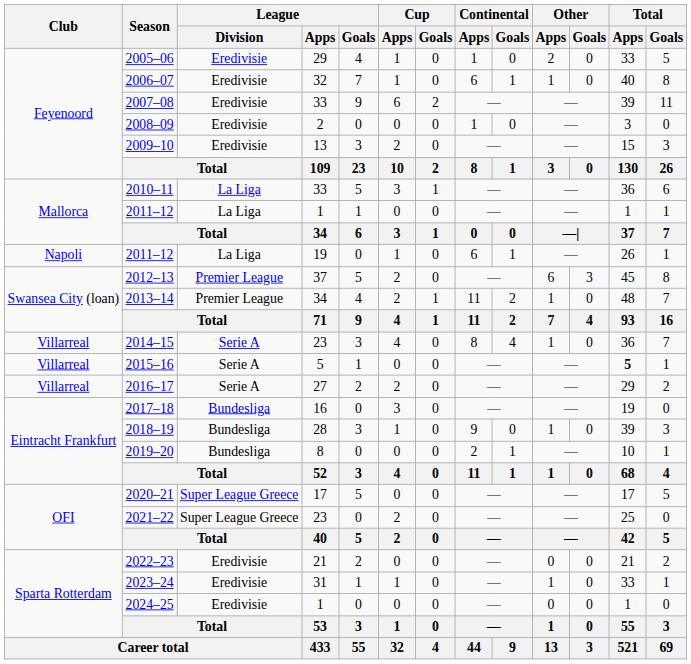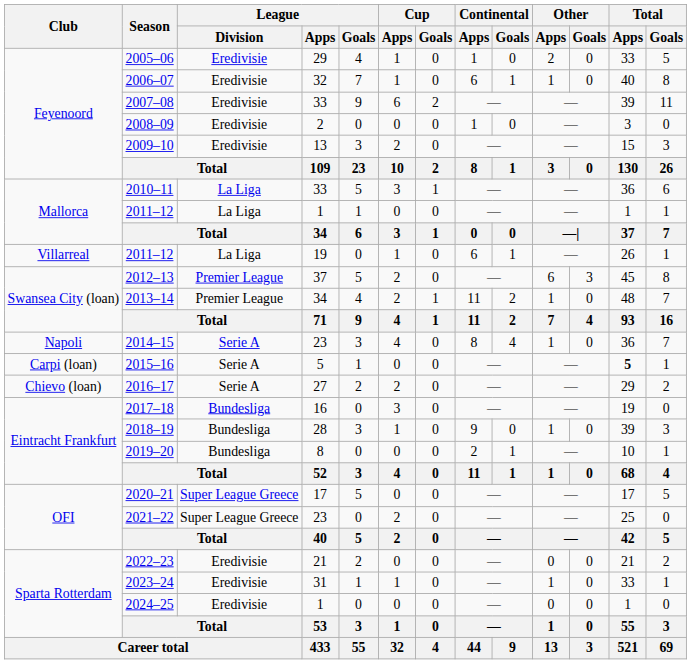 <table class="wikitable" style="text-align:center">
 <tr>
 <th rowspan="2">Club</th>
 <th rowspan="2">Season</th>
 <th colspan="3">League</th>
 <th colspan="2">Cup</th>
 <th colspan="2">Continental</th>
 <th colspan="2">Other</th>
 <th colspan="2">Total</th>
 </tr>
 <tr>
 <th>Division</th>
 <th>Apps</th>
 <th>Goals</th>
 <th>Apps</th>
 <th>Goals</th>
 <th>Apps</th>
 <th>Goals</th>
 <th>Apps</th>
 <th>Goals</th>
 <th>Apps</th>
 <th>Goals</th>
 </tr>
 <tr>
 <td rowspan="6"><a href='#'>Feyenoord</a></td>
 <td><a href='#'>2005–06</a></td>
 <td><a href='#'>Eredivisie</a></td>
 <td>29</td>
 <td>4</td>
 <td>1</td>
 <td>0</td>
 <td>1</td>
 <td>0</td>
 <td>2</td>
 <td>0</td>
 <td>33</td>
 <td>5</td>
 </tr>
 <tr>
 <td><a href='#'>2006–07</a></td>
 <td>Eredivisie</td>
 <td>32</td>
 <td>7</td>
 <td>1</td>
 <td>0</td>
 <td>6</td>
 <td>1</td>
 <td>1</td>
 <td>0</td>
 <td>40</td>
 <td>8</td>
 </tr>
 <tr>
 <td><a href='#'>2007–08</a></td>
 <td>Eredivisie</td>
 <td>33</td>
 <td>9</td>
 <td>6</td>
 <td>2</td>
 <td colspan="2">—</td>
 <td colspan="2">—</td>
 <td>39</td>
 <td>11</td>
 </tr>
 <tr>
 <td><a href='#'>2008–09</a></td>
 <td>Eredivisie</td>
 <td>2</td>
 <td>0</td>
 <td>0</td>
 <td>0</td>
 <td>1</td>
 <td>0</td>
 <td colspan="2">—</td>
 <td>3</td>
 <td>0</td>
 </tr>
 <tr>
 <td><a href='#'>2009–10</a></td>
 <td>Eredivisie</td>
 <td>13</td>
 <td>3</td>
 <td>2</td>
 <td>0</td>
 <td colspan="2">—</td>
 <td colspan="2">—</td>
 <td>15</td>
 <td>3</td>
 </tr>
 <tr>
 <th colspan="2">Total</th>
 <th>109</th>
 <th>23</th>
 <th>10</th>
 <th>2</th>
 <th>8</th>
 <th>1</th>
 <th>3</th>
 <th>0</th>
 <th>130</th>
 <th>26</th>
 </tr>
 <tr>
 <td rowspan="3"><a href='#'>Mallorca</a></td>
 <td><a href='#'>2010–11</a></td>
 <td><a href='#'>La Liga</a></td>
 <td>33</td>
 <td>5</td>
 <td>3</td>
 <td>1</td>
 <td colspan="2">—</td>
 <td colspan="2">—</td>
 <td>36</td>
 <td>6</td>
 </tr>
 <tr>
 <td><a href='#'>2011–12</a></td>
 <td>La Liga</td>
 <td>1</td>
 <td>1</td>
 <td>0</td>
 <td>0</td>
 <td colspan="2">—</td>
 <td colspan="2">—</td>
 <td>1</td>
 <td>1</td>
 </tr>
 <tr>
 <th colspan="2">Total</th>
 <th>34</th>
 <th>6</th>
 <th>3</th>
 <th>1</th>
 <th>0</th>
 <th>0</th>
 <th colspan="2">—|</th>
 <th>37</th>
 <th>7</th>
 </tr>
 <tr>
-<td><a href='#'>Napoli</a></td>
+<td><a href='#'>Villarreal</a></td>
 <td><a href='#'>2011–12</a></td>
 <td>La Liga</td>
 <td>19</td>
 <td>0</td>
 <td>1</td>
 <td>0</td>
 <td>6</td>
 <td>1</td>
 <td colspan="2">—</td>
 <td>26</td>
 <td>1</td>
 </tr>
 <tr>
 <td rowspan="3"><a href='#'>Swansea City</a> (loan)</td>
 <td><a href='#'>2012–13</a></td>
 <td><a href='#'>Premier League</a></td>
 <td>37</td>
 <td>5</td>
 <td>2</td>
 <td>0</td>
 <td colspan="2">—</td>
 <td>6</td>
 <td>3</td>
 <td>45</td>
 <td>8</td>
 </tr>
 <tr>
 <td><a href='#'>2013–14</a></td>
 <td>Premier League</td>
 <td>34</td>
 <td>4</td>
 <td>2</td>
 <td>1</td>
 <td>11</td>
 <td>2</td>
 <td>1</td>
 <td>0</td>
 <td>48</td>
 <td>7</td>
 </tr>
 <tr>
 <th colspan="2">Total</th>
 <th>71</th>
 <th>9</th>
 <th>4</th>
 <th>1</th>
 <th>11</th>
 <th>2</th>
 <th>7</th>
 <th>4</th>
 <th>93</th>
 <th>16</th>
 </tr>
 <tr>
-<td><a href='#'>Villarreal</a></td>
+<td><a href='#'>Napoli</a></td>
 <td><a href='#'>2014–15</a></td>
 <td><a href='#'>Serie A</a></td>
 <td>23</td>
 <td>3</td>
 <td>4</td>
 <td>0</td>
 <td>8</td>
 <td>4</td>
 <td>1</td>
 <td>0</td>
 <td>36</td>
 <td>7</td>
 </tr>
 <tr>
-<td><a href='#'>Villarreal</a></td>
+<td><a href='#'>Carpi</a> (loan)</td>
 <td><a href='#'>2015–16</a></td>
 <td>Serie A</td>
 <td>5</td>
 <td>1</td>
 <td>0</td>
 <td>0</td>
 <td colspan="2">—</td>
 <td colspan="2">—</td>
 <td><strong>5</strong></td>
 <td>1</td>
 </tr>
 <tr>
-<td><a href='#'>Villarreal</a></td>
+<td><a href='#'>Chievo</a> (loan)</td>
 <td><a href='#'>2016–17</a></td>
 <td>Serie A</td>
 <td>27</td>
 <td>2</td>
 <td>2</td>
 <td>0</td>
 <td colspan="2">—</td>
 <td colspan="2">—</td>
 <td>29</td>
 <td>2</td>
 </tr>
 <tr>
 <td rowspan="4"><a href='#'>Eintracht Frankfurt</a></td>
 <td><a href='#'>2017–18</a></td>
 <td><a href='#'>Bundesliga</a></td>
 <td>16</td>
 <td>0</td>
 <td>3</td>
 <td>0</td>
 <td colspan="2">—</td>
 <td colspan="2">—</td>
 <td>19</td>
 <td>0</td>
 </tr>
 <tr>
 <td><a href='#'>2018–19</a></td>
 <td>Bundesliga</td>
 <td>28</td>
 <td>3</td>
 <td>1</td>
 <td>0</td>
 <td>9</td>
 <td>0</td>
 <td>1</td>
 <td>0</td>
 <td>39</td>
 <td>3</td>
 </tr>
 <tr>
 <td><a href='#'>2019–20</a></td>
 <td>Bundesliga</td>
 <td>8</td>
 <td>0</td>
 <td>0</td>
 <td>0</td>
 <td>2</td>
 <td>1</td>
 <td colspan="2">—</td>
 <td>10</td>
 <td>1</td>
 </tr>
 <tr>
 <th colspan="2">Total</th>
 <th>52</th>
 <th>3</th>
 <th>4</th>
 <th>0</th>
 <th>11</th>
 <th>1</th>
 <th>1</th>
 <th>0</th>
 <th>68</th>
 <th>4</th>
 </tr>
 <tr>
 <td rowspan="3"><a href='#'>OFI</a></td>
 <td><a href='#'>2020–21</a></td>
 <td><a href='#'>Super League Greece</a></td>
 <td>17</td>
 <td>5</td>
 <td>0</td>
 <td>0</td>
 <td colspan="2">—</td>
 <td colspan="2">—</td>
 <td>17</td>
 <td>5</td>
 </tr>
 <tr>
 <td><a href='#'>2021–22</a></td>
 <td>Super League Greece</td>
 <td>23</td>
 <td>0</td>
 <td>2</td>
 <td>0</td>
 <td colspan="2">—</td>
 <td colspan="2">—</td>
 <td>25</td>
 <td>0</td>
 </tr>
 <tr>
 <th colspan="2">Total</th>
 <th>40</th>
 <th>5</th>
 <th>2</th>
 <th>0</th>
 <th colspan="2">—</th>
 <th colspan="2">—</th>
 <th>42</th>
 <th>5</th>
 </tr>
 <tr>
 <td rowspan="4"><a href='#'>Sparta Rotterdam</a></td>
 <td><a href='#'>2022–23</a></td>
 <td>Eredivisie</td>
 <td>21</td>
 <td>2</td>
 <td>0</td>
 <td>0</td>
 <td colspan="2">—</td>
 <td>0</td>
 <td>0</td>
 <td>21</td>
 <td>2</td>
 </tr>
 <tr>
 <td><a href='#'>2023–24</a></td>
 <td>Eredivisie</td>
 <td>31</td>
 <td>1</td>
 <td>1</td>
 <td>0</td>
 <td colspan="2">—</td>
 <td>1</td>
 <td>0</td>
 <td>33</td>
 <td>1</td>
 </tr>
 <tr>
 <td><a href='#'>2024–25</a></td>
 <td>Eredivisie</td>
 <td>1</td>
 <td>0</td>
 <td>0</td>
 <td>0</td>
 <td colspan="2">—</td>
 <td>0</td>
 <td>0</td>
 <td>1</td>
 <td>0</td>
 </tr>
 <tr>
 <th colspan="2">Total</th>
 <th>53</th>
 <th>3</th>
 <th>1</th>
 <th>0</th>
 <th colspan="2">—</th>
 <th>1</th>
 <th>0</th>
 <th>55</th>
 <th>3</th>
 </tr>
 <tr>
 <th colspan="3">Career total</th>
 <th>433</th>
 <th>55</th>
 <th>32</th>
 <th>4</th>
 <th>44</th>
 <th>9</th>
 <th>13</th>
 <th>3</th>
 <th>521</th>
 <th>69</th>
 </tr>
 </table>
